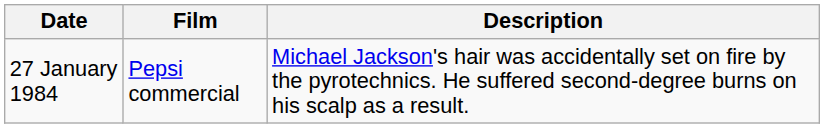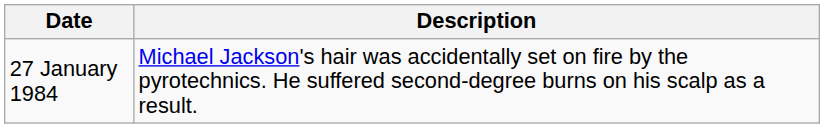 <table class="wikitable" width="600">
 <tr>
 <th>Date</th>
-<th>Film</th>
 <th>Description</th>
 </tr>
 <tr>
 <td>27 January 1984</td>
-<td><a href='#'>Pepsi</a> commercial</td>
 <td><a href='#'>Michael Jackson</a>'s hair was accidentally set on fire by the pyrotechnics. He suffered second-degree burns on his scalp as a result.</td>
 </tr>
 </table>
